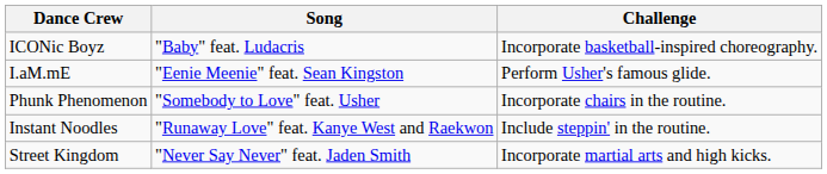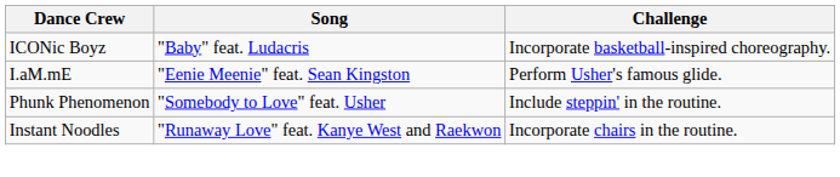 <table class="wikitable">
 <tr>
 <th>Dance Crew</th>
 <th>Song</th>
 <th>Challenge</th>
 </tr>
 <tr>
 <td>ICONic Boyz</td>
 <td>"<a href='#'>Baby</a>" feat. <a href='#'>Ludacris</a></td>
 <td>Incorporate <a href='#'>basketball</a>-inspired choreography.</td>
 </tr>
 <tr>
 <td>I.aM.mE</td>
 <td>"<a href='#'>Eenie Meenie</a>" feat. <a href='#'>Sean Kingston</a></td>
 <td>Perform <a href='#'>Usher</a>'s famous glide.</td>
 </tr>
 <tr>
 <td>Phunk Phenomenon</td>
 <td>"<a href='#'>Somebody to Love</a>" feat. <a href='#'>Usher</a></td>
-<td>Incorporate <a href='#'>chairs</a> in the routine.</td>
+<td>Include <a href='#'>steppin'</a> in the routine.</td>
 </tr>
 <tr>
 <td>Instant Noodles</td>
 <td>"<a href='#'>Runaway Love</a>" feat. <a href='#'>Kanye West</a> and <a href='#'>Raekwon</a></td>
-<td>Include <a href='#'>steppin'</a> in the routine.</td>
-</tr>
-<tr>
-<td>Street Kingdom</td>
-<td>"<a href='#'>Never Say Never</a>" feat. <a href='#'>Jaden Smith</a></td>
-<td>Incorporate <a href='#'>martial arts</a> and high kicks.</td>
+<td>Incorporate <a href='#'>chairs</a> in the routine.</td>
 </tr>
 </table>
